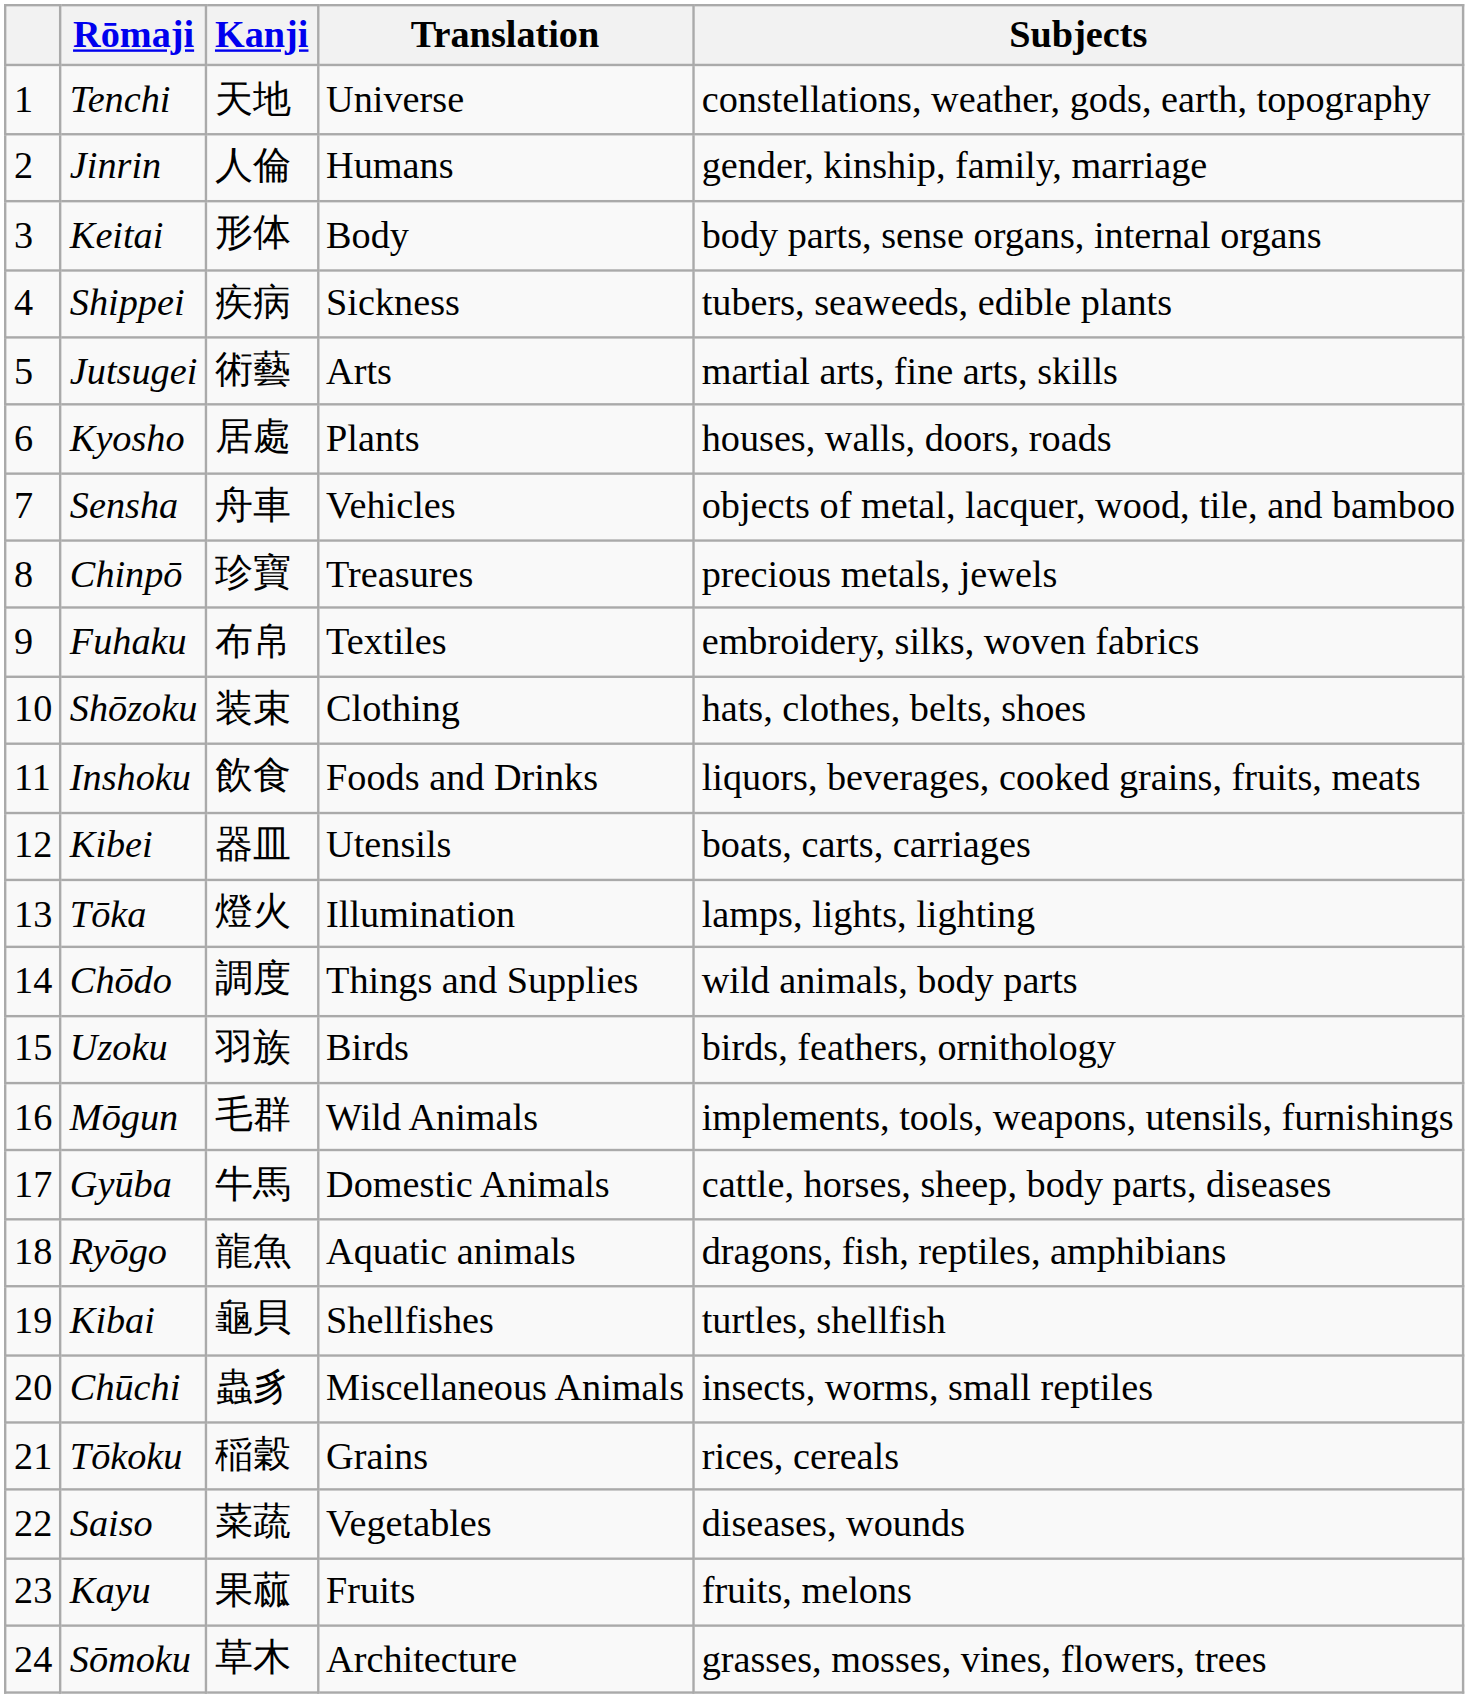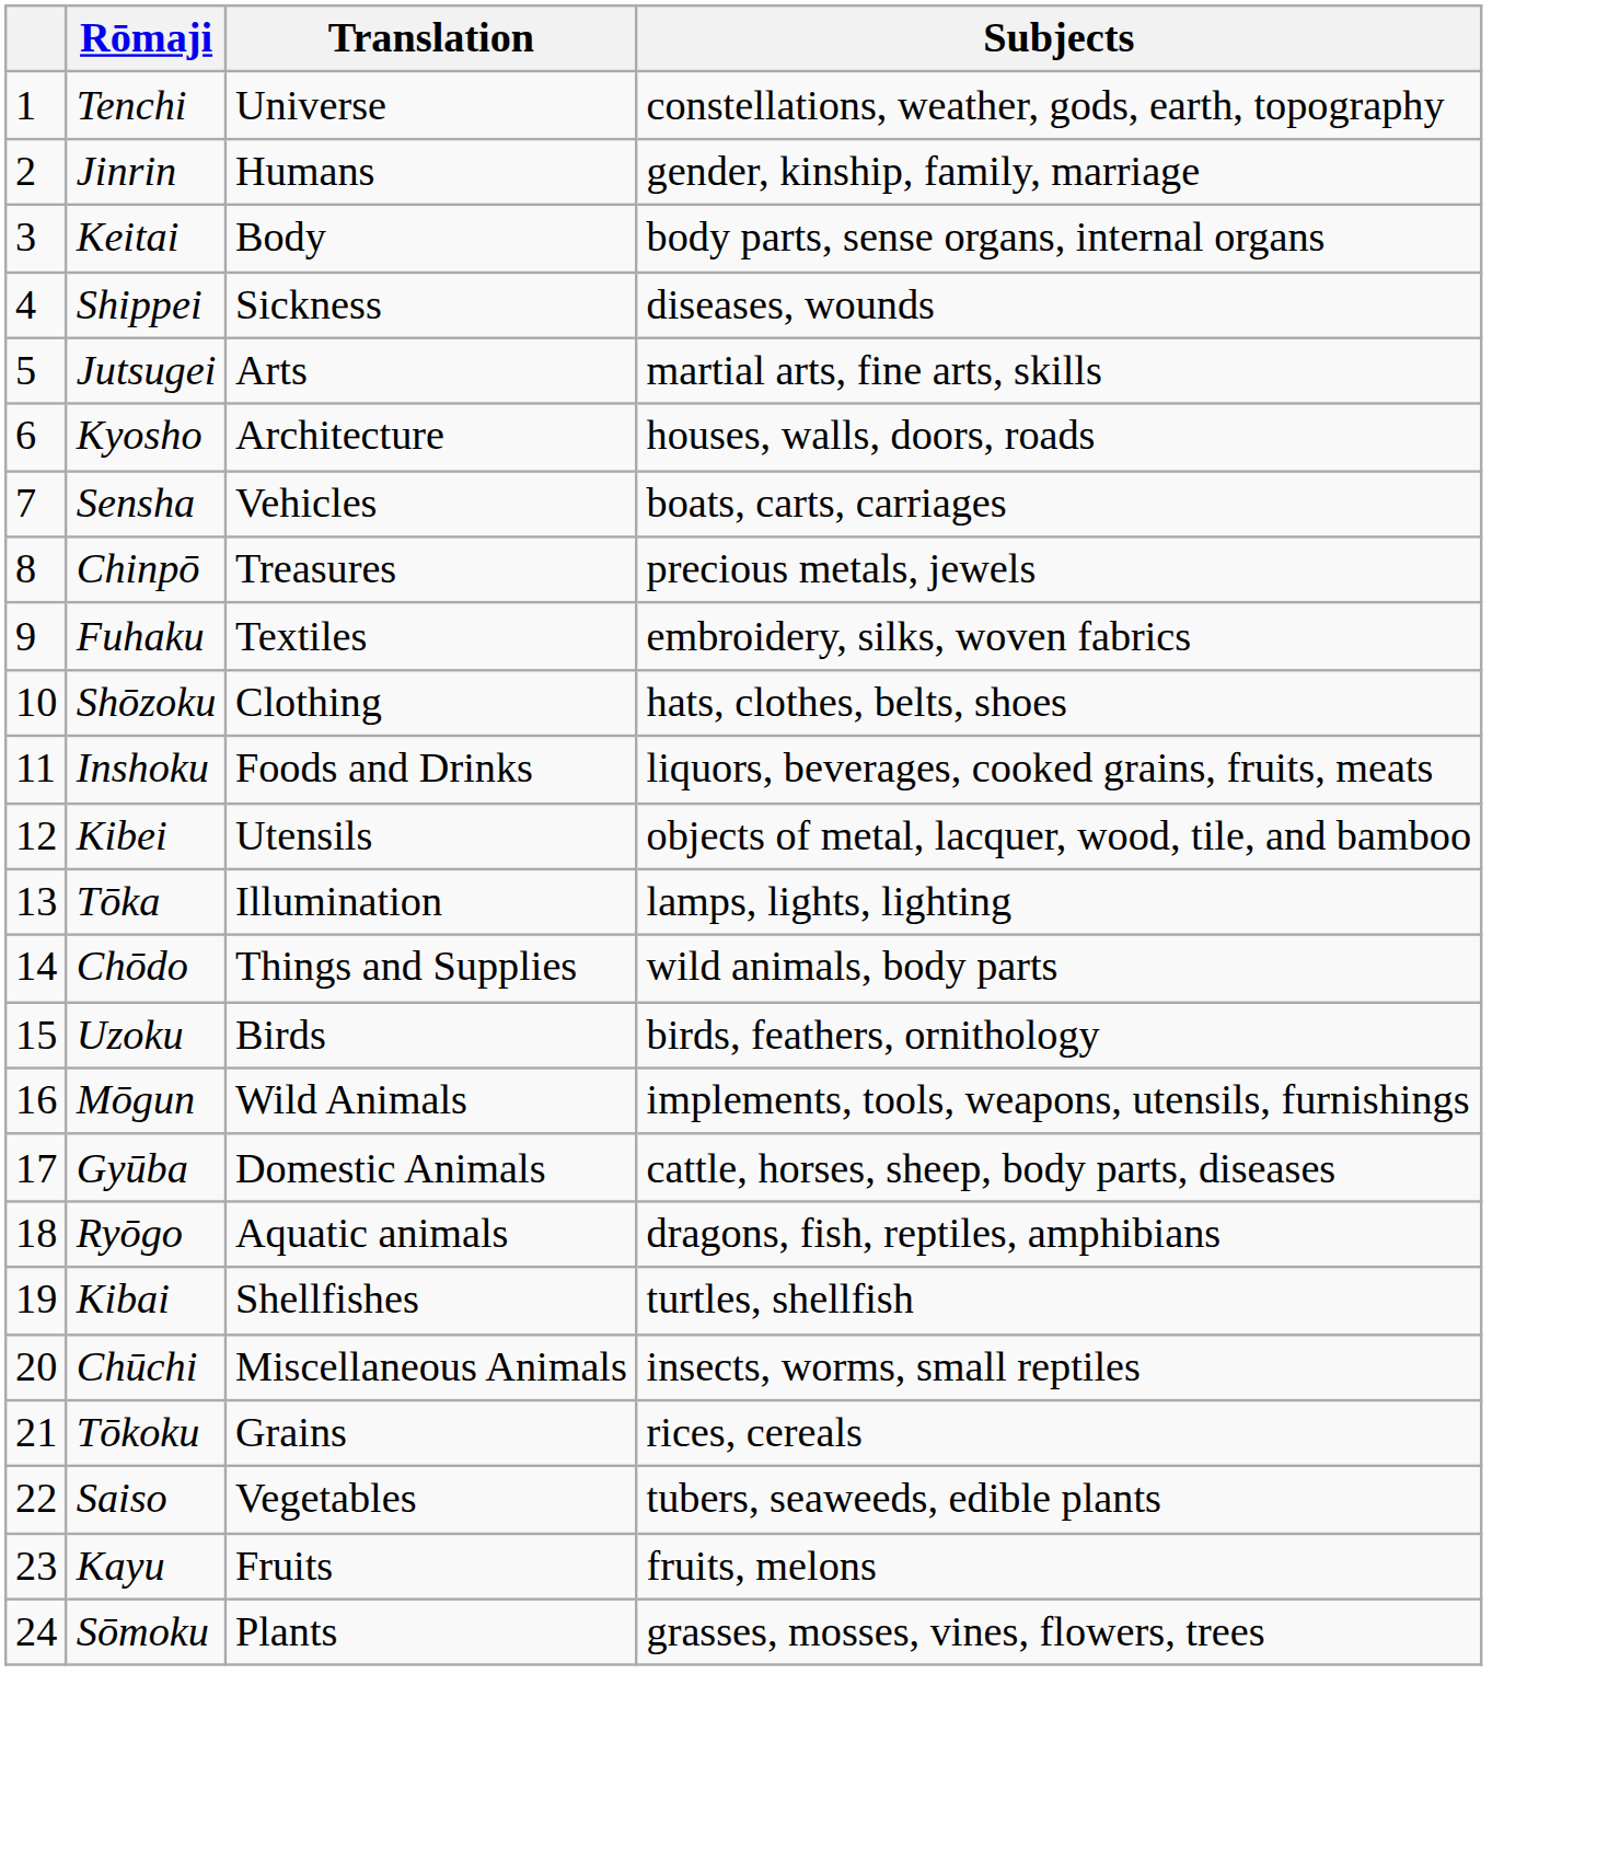 <table class="wikitable">
 <tr>
 <th></th>
 <th><a href='#'>Rōmaji</a></th>
-<th><a href='#'>Kanji</a></th>
 <th>Translation</th>
 <th>Subjects</th>
 </tr>
 <tr>
 <td>1</td>
 <td><em>Tenchi</em></td>
-<td>天地</td>
 <td>Universe</td>
 <td>constellations, weather, gods, earth, topography</td>
 </tr>
 <tr>
 <td>2</td>
 <td><em>Jinrin</em></td>
-<td>人倫</td>
 <td>Humans</td>
 <td>gender, kinship, family, marriage</td>
 </tr>
 <tr>
 <td>3</td>
 <td><em>Keitai</em></td>
-<td>形体</td>
 <td>Body</td>
 <td>body parts, sense organs, internal organs</td>
 </tr>
 <tr>
 <td>4</td>
 <td><em>Shippei</em></td>
-<td>疾病</td>
 <td>Sickness</td>
-<td>tubers, seaweeds, edible plants</td>
+<td>diseases, wounds</td>
 </tr>
 <tr>
 <td>5</td>
 <td><em>Jutsugei</em></td>
-<td>術藝</td>
 <td>Arts</td>
 <td>martial arts, fine arts, skills</td>
 </tr>
 <tr>
 <td>6</td>
 <td><em>Kyosho</em></td>
-<td>居處</td>
-<td>Plants</td>
+<td>Architecture</td>
 <td>houses, walls, doors, roads</td>
 </tr>
 <tr>
 <td>7</td>
 <td><em>Sensha</em></td>
-<td>舟車</td>
 <td>Vehicles</td>
-<td>objects of metal, lacquer, wood, tile, and bamboo</td>
+<td>boats, carts, carriages</td>
 </tr>
 <tr>
 <td>8</td>
 <td><em>Chinpō</em></td>
-<td>珍寶</td>
 <td>Treasures</td>
 <td>precious metals, jewels</td>
 </tr>
 <tr>
 <td>9</td>
 <td><em>Fuhaku</em></td>
-<td>布帛</td>
 <td>Textiles</td>
 <td>embroidery, silks, woven fabrics</td>
 </tr>
 <tr>
 <td>10</td>
 <td><em>Shōzoku</em></td>
-<td>装束</td>
 <td>Clothing</td>
 <td>hats, clothes, belts, shoes</td>
 </tr>
 <tr>
 <td>11</td>
 <td><em>Inshoku</em></td>
-<td>飲食</td>
 <td>Foods and Drinks</td>
 <td>liquors, beverages, cooked grains, fruits, meats</td>
 </tr>
 <tr>
 <td>12</td>
 <td><em>Kibei</em></td>
-<td>器皿</td>
 <td>Utensils</td>
-<td>boats, carts, carriages</td>
+<td>objects of metal, lacquer, wood, tile, and bamboo</td>
 </tr>
 <tr>
 <td>13</td>
 <td><em>Tōka</em></td>
-<td>燈火</td>
 <td>Illumination</td>
 <td>lamps, lights, lighting</td>
 </tr>
 <tr>
 <td>14</td>
 <td><em>Chōdo</em></td>
-<td>調度</td>
 <td>Things and Supplies</td>
 <td>wild animals, body parts</td>
 </tr>
 <tr>
 <td>15</td>
 <td><em>Uzoku</em></td>
-<td>羽族</td>
 <td>Birds</td>
 <td>birds, feathers, ornithology</td>
 </tr>
 <tr>
 <td>16</td>
 <td><em>Mōgun</em></td>
-<td>毛群</td>
 <td>Wild Animals</td>
 <td>implements, tools, weapons, utensils, furnishings</td>
 </tr>
 <tr>
 <td>17</td>
 <td><em>Gyūba</em></td>
-<td>牛馬</td>
 <td>Domestic Animals</td>
 <td>cattle, horses, sheep, body parts, diseases</td>
 </tr>
 <tr>
 <td>18</td>
 <td><em>Ryōgo</em></td>
-<td>龍魚</td>
 <td>Aquatic animals</td>
 <td>dragons, fish, reptiles, amphibians</td>
 </tr>
 <tr>
 <td>19</td>
 <td><em>Kibai</em></td>
-<td>龜貝</td>
 <td>Shellfishes</td>
 <td>turtles, shellfish</td>
 </tr>
 <tr>
 <td>20</td>
 <td><em>Chūchi</em></td>
-<td>蟲豸</td>
 <td>Miscellaneous Animals</td>
 <td>insects, worms, small reptiles</td>
 </tr>
 <tr>
 <td>21</td>
 <td><em>Tōkoku</em></td>
-<td>稲穀</td>
 <td>Grains</td>
 <td>rices, cereals</td>
 </tr>
 <tr>
 <td>22</td>
 <td><em>Saiso</em></td>
-<td>菜蔬</td>
 <td>Vegetables</td>
-<td>diseases, wounds</td>
+<td>tubers, seaweeds, edible plants</td>
 </tr>
 <tr>
 <td>23</td>
 <td><em>Kayu</em></td>
-<td>果蓏</td>
 <td>Fruits</td>
 <td>fruits, melons</td>
 </tr>
 <tr>
 <td>24</td>
 <td><em>Sōmoku</em></td>
-<td>草木</td>
-<td>Architecture</td>
+<td>Plants</td>
 <td>grasses, mosses, vines, flowers, trees</td>
 </tr>
 </table>
